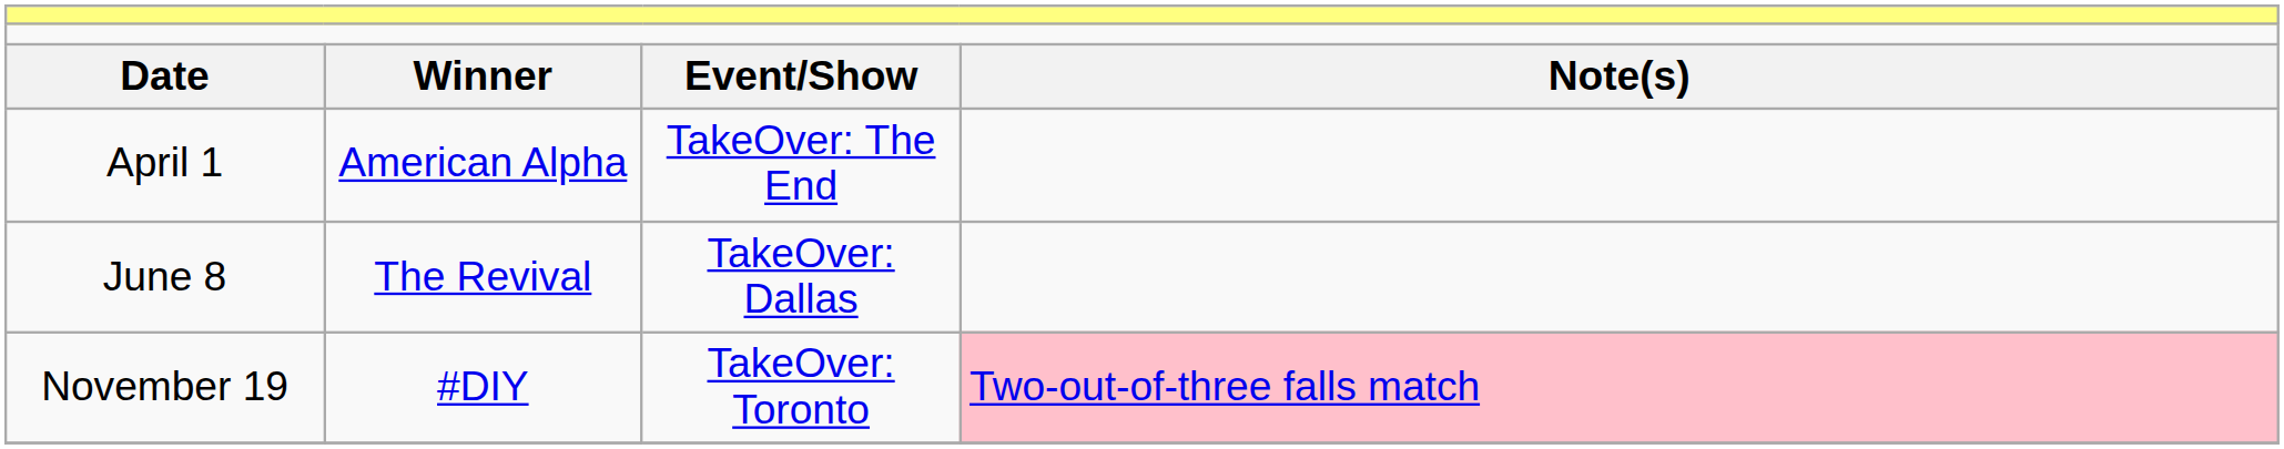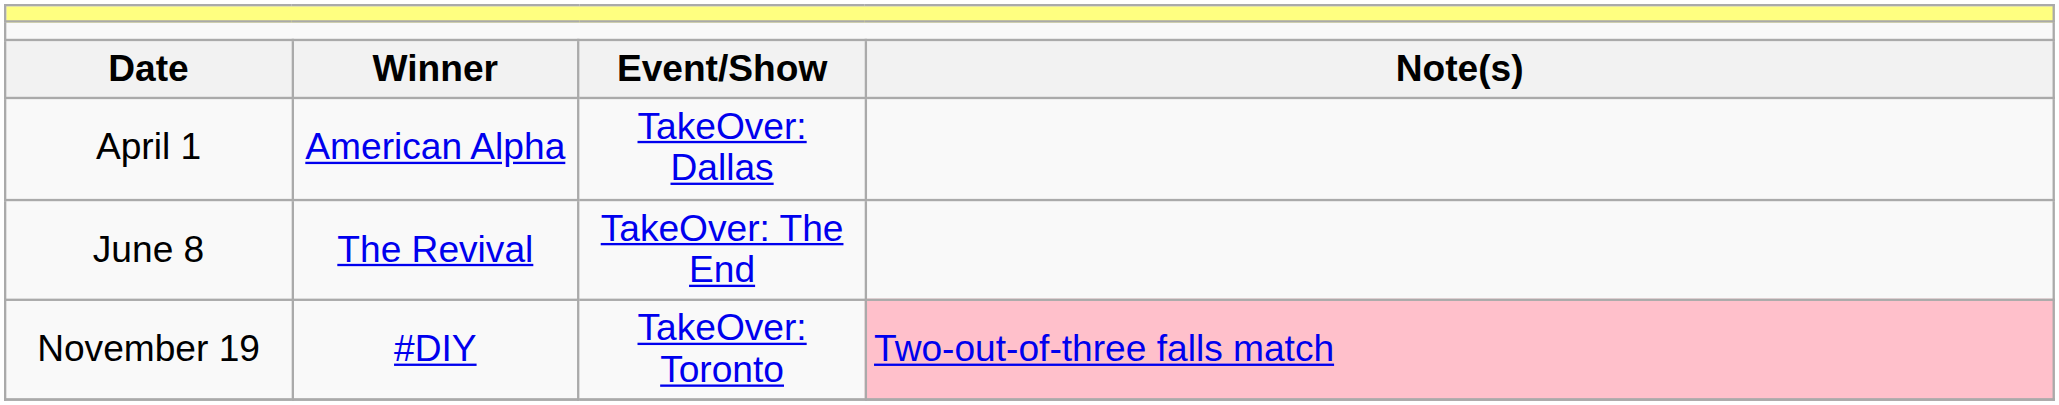 <table class="wikitable" style="text-align:center; width:100%;">
 <tr style="background:#FFFF80;">
 <td colspan="5"></td>
 </tr>
 <tr>
 <td colspan="5"><strong></strong></td>
 </tr>
 <tr>
 <th width=14%>Date</th>
 <th width=14%>Winner</th>
 <th width=14%>Event/Show</th>
 <th width=58%>Note(s)</th>
 </tr>
 <tr>
 <td>April 1</td>
 <td><a href='#'>American Alpha</a><br></td>
-<td><a href='#'>TakeOver: The End</a></td>
+<td><a href='#'>TakeOver: Dallas</a></td>
 <td></td>
 </tr>
 <tr>
 <td>June 8</td>
 <td><a href='#'>The Revival</a><br></td>
-<td><a href='#'>TakeOver: Dallas</a></td>
+<td><a href='#'>TakeOver: The End</a></td>
 <td></td>
 </tr>
 <tr>
 <td>November 19</td>
 <td><a href='#'>#DIY</a><br></td>
 <td><a href='#'>TakeOver: Toronto</a></td>
 <td align=left style="background: pink;"><a href='#'>Two-out-of-three falls match</a></td>
 </tr>
 <tr>
 </tr>
 </table>
